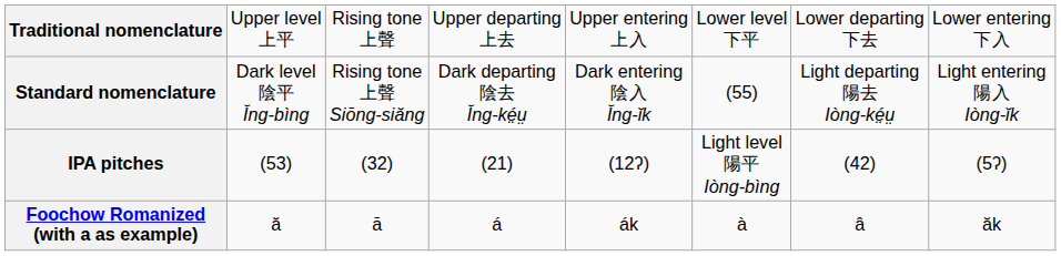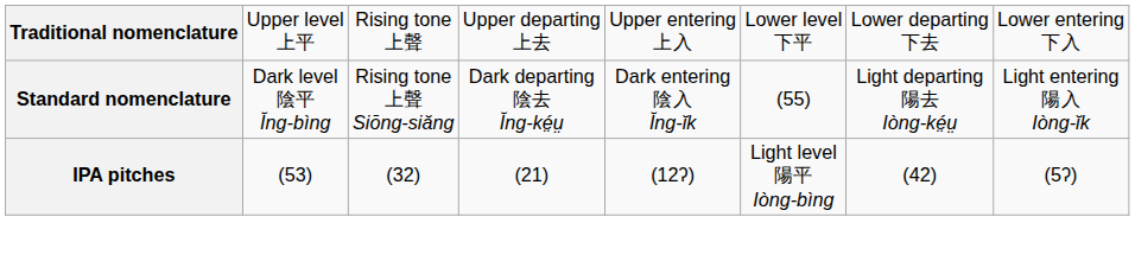 <table class="wikitable" style="text-align:center">
 <tr>
 <th>Traditional nomenclature</th>
 <td>Upper level <br>上平</td>
 <td>Rising tone <br>上聲</td>
 <td>Upper departing <br>上去</td>
 <td>Upper entering <br>上入</td>
 <td>Lower level <br>下平</td>
 <td>Lower departing <br>下去</td>
 <td>Lower entering <br>下入</td>
 </tr>
 <tr>
 <th>Standard nomenclature</th>
 <td>Dark level <br>陰平 <br> <em>Ĭng-bìng</em></td>
 <td>Rising tone <br>上聲 <br> <em>Siōng-siăng</em></td>
 <td>Dark departing <br>陰去 <br> <em>Ĭng-ké̤ṳ</em></td>
 <td>Dark entering <br>陰入 <br> <em>Ĭng-ĭk</em></td>
 <td> (55)</td>
 <td>Light departing <br>陽去 <br> <em>Iòng-ké̤ṳ</em></td>
 <td>Light entering <br>陽入 <br> <em>Iòng-ĭk</em></td>
 </tr>
 <tr>
 <th>IPA pitches</th>
 <td> (53)</td>
 <td> (32)</td>
 <td> (21)</td>
 <td> (12ʔ)</td>
 <td>Light level <br>陽平 <br> <em>Iòng-bìng</em></td>
 <td> (42)</td>
 <td> (5ʔ)</td>
 </tr>
-<tr>
-<th><a href='#'>Foochow Romanized</a><br>(with a as example)</th>
-<td>ă</td>
-<td>ā</td>
-<td>á</td>
-<td>ák</td>
-<td>à</td>
-<td>â</td>
-<td>ăk</td>
-</tr>
 </table>
